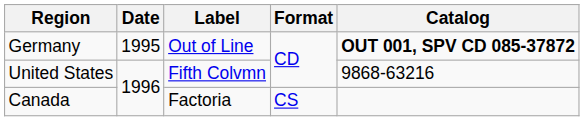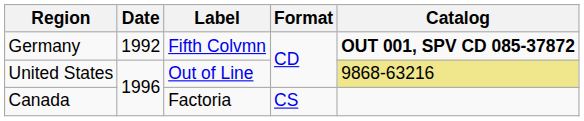 <table class="wikitable">
 <tr>
 <th>Region</th>
 <th>Date</th>
 <th>Label</th>
 <th>Format</th>
 <th>Catalog</th>
 </tr>
 <tr>
 <td>Germany</td>
-<td>1995</td>
-<td><a href='#'>Out of Line</a></td>
+<td>1992</td>
+<td><a href='#'>Fifth Colvmn</a></td>
 <td rowspan="2"><a href='#'>CD</a></td>
 <td><strong>OUT 001, SPV CD 085-37872</strong></td>
 </tr>
 <tr>
 <td>United States</td>
 <td rowspan="2">1996</td>
-<td><a href='#'>Fifth Colvmn</a></td>
-<td>9868-63216</td>
+<td><a href='#'>Out of Line</a></td>
+<td style="background: khaki;">9868-63216</td>
 </tr>
 <tr>
 <td>Canada</td>
 <td>Factoria</td>
 <td><a href='#'>CS</a></td>
 <td></td>
 </tr>
 </table>
